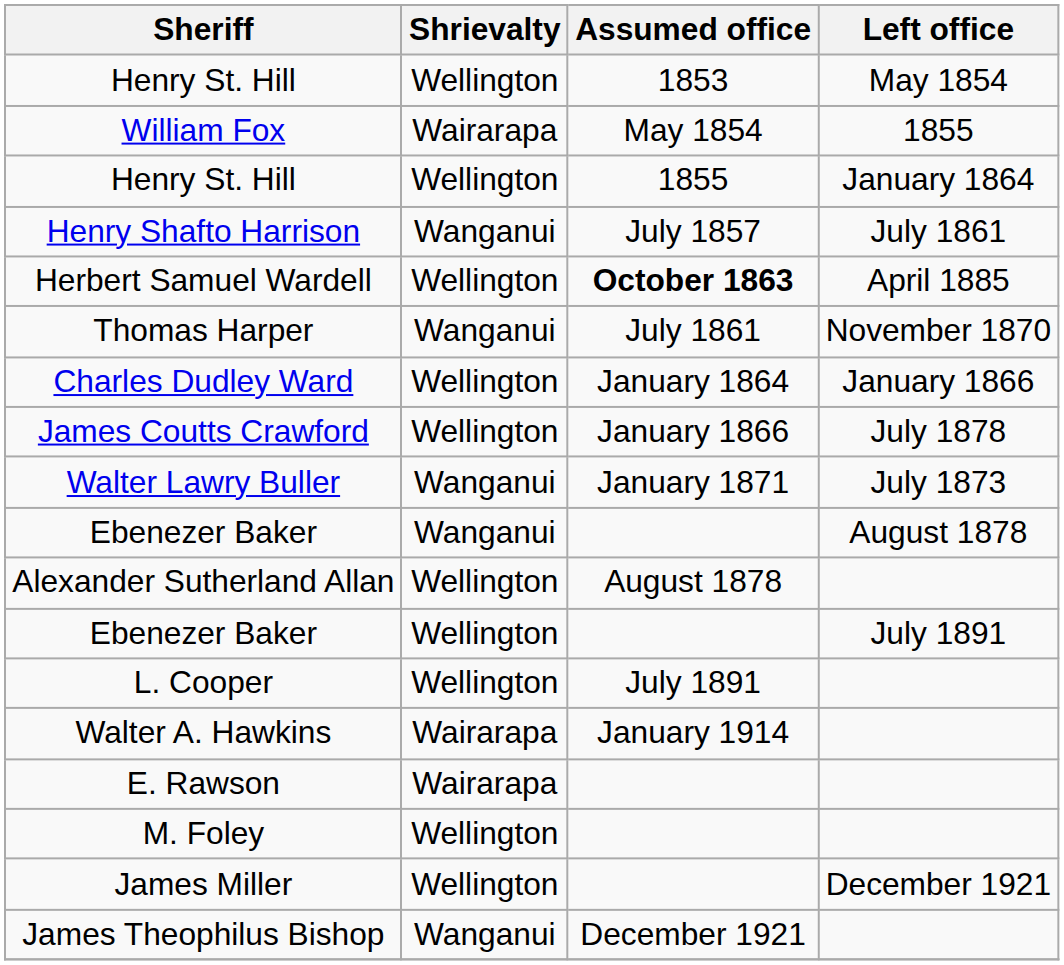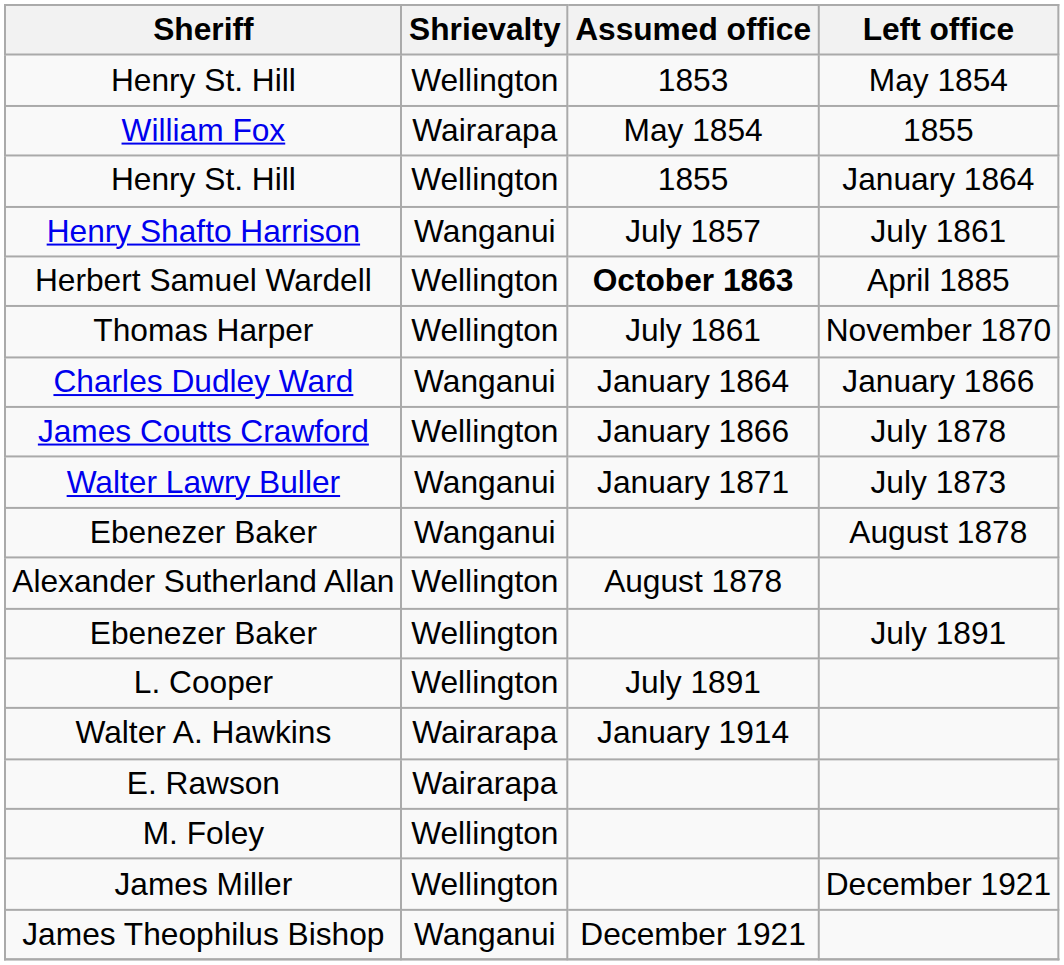 <table class="wikitable plainrowheaders" style="text-align:center;">
 <tr>
 <th>Sheriff</th>
 <th>Shrievalty</th>
 <th>Assumed office</th>
 <th>Left office</th>
 </tr>
 <tr>
 <td>Henry St. Hill</td>
 <td>Wellington</td>
 <td>1853</td>
 <td>May 1854</td>
 </tr>
 <tr>
 <td><a href='#'>William Fox</a></td>
 <td>Wairarapa</td>
 <td>May 1854</td>
 <td>1855</td>
 </tr>
 <tr>
 <td>Henry St. Hill</td>
 <td>Wellington</td>
 <td>1855</td>
 <td>January 1864</td>
 </tr>
 <tr>
 <td><a href='#'>Henry Shafto Harrison</a></td>
 <td>Wanganui</td>
 <td>July 1857</td>
 <td>July 1861</td>
 </tr>
 <tr>
 <td>Herbert Samuel Wardell</td>
 <td>Wellington</td>
 <td><strong>October 1863</strong></td>
 <td>April 1885</td>
 </tr>
 <tr>
 <td>Thomas Harper</td>
-<td>Wanganui</td>
+<td>Wellington</td>
 <td>July 1861</td>
 <td>November 1870</td>
 </tr>
 <tr>
 <td><a href='#'>Charles Dudley Ward</a></td>
-<td>Wellington</td>
+<td>Wanganui</td>
 <td>January 1864</td>
 <td>January 1866</td>
 </tr>
 <tr>
 <td><a href='#'>James Coutts Crawford</a></td>
 <td>Wellington</td>
 <td>January 1866</td>
 <td>July 1878</td>
 </tr>
 <tr>
 <td><a href='#'>Walter Lawry Buller</a></td>
 <td>Wanganui</td>
 <td>January 1871</td>
 <td>July 1873</td>
 </tr>
 <tr>
 <td>Ebenezer Baker</td>
 <td>Wanganui</td>
 <td></td>
 <td>August 1878</td>
 </tr>
 <tr>
 <td>Alexander Sutherland Allan</td>
 <td>Wellington</td>
 <td>August 1878</td>
 <td></td>
 </tr>
 <tr>
 <td>Ebenezer Baker</td>
 <td>Wellington</td>
 <td></td>
 <td>July 1891</td>
 </tr>
 <tr>
 <td>L. Cooper</td>
 <td>Wellington</td>
 <td>July 1891</td>
 <td></td>
 </tr>
 <tr>
 <td>Walter A. Hawkins</td>
 <td>Wairarapa</td>
 <td>January 1914</td>
 <td></td>
 </tr>
 <tr>
 <td>E. Rawson</td>
 <td>Wairarapa</td>
 <td></td>
 <td></td>
 </tr>
 <tr>
 <td>M. Foley</td>
 <td>Wellington</td>
 <td></td>
 <td></td>
 </tr>
 <tr>
 <td>James Miller</td>
 <td>Wellington</td>
 <td></td>
 <td>December 1921</td>
 </tr>
 <tr>
 <td>James Theophilus Bishop</td>
 <td>Wanganui</td>
 <td>December 1921</td>
 <td></td>
 </tr>
 <tr>
 </tr>
 </table>
